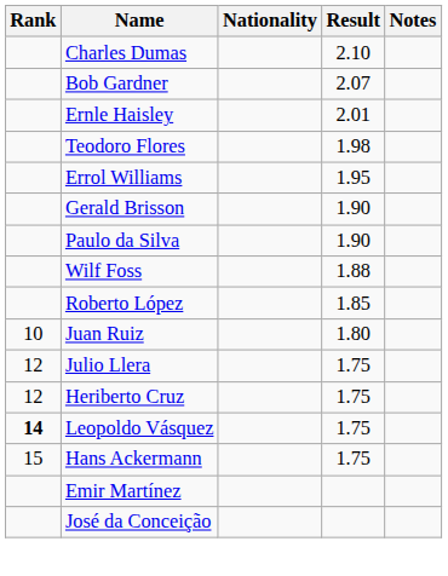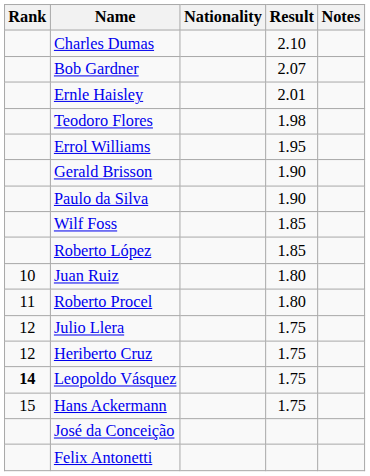 <table class="wikitable sortable" style="text-align:center">
 <tr>
 <th>Rank</th>
 <th>Name</th>
 <th>Nationality</th>
 <th>Result</th>
 <th>Notes</th>
 </tr>
 <tr>
 <td></td>
 <td align=left><a href='#'>Charles Dumas</a></td>
 <td align=left></td>
 <td>2.10</td>
 <td></td>
 </tr>
 <tr>
 <td></td>
 <td align=left><a href='#'>Bob Gardner</a></td>
 <td align=left></td>
 <td>2.07</td>
 <td></td>
 </tr>
 <tr>
 <td></td>
 <td align=left><a href='#'>Ernle Haisley</a></td>
 <td align=left></td>
 <td>2.01</td>
 <td></td>
 </tr>
 <tr>
 <td></td>
 <td align=left><a href='#'>Teodoro Flores</a></td>
 <td align=left></td>
 <td>1.98</td>
 <td></td>
 </tr>
 <tr>
 <td></td>
 <td align=left><a href='#'>Errol Williams</a></td>
 <td align=left></td>
 <td>1.95</td>
 <td></td>
 </tr>
 <tr>
 <td></td>
 <td align=left><a href='#'>Gerald Brisson</a></td>
 <td align=left></td>
 <td>1.90</td>
 <td></td>
 </tr>
 <tr>
 <td></td>
 <td align=left><a href='#'>Paulo da Silva</a></td>
 <td align=left></td>
 <td>1.90</td>
 <td></td>
 </tr>
 <tr>
 <td></td>
 <td align=left><a href='#'>Wilf Foss</a></td>
 <td align=left></td>
-<td>1.88</td>
+<td>1.85</td>
 <td></td>
 </tr>
 <tr>
 <td></td>
 <td align=left><a href='#'>Roberto López</a></td>
 <td align=left></td>
 <td>1.85</td>
 <td></td>
 </tr>
 <tr>
 <td>10</td>
 <td align=left><a href='#'>Juan Ruiz</a></td>
+<td align=left></td>
+<td>1.80</td>
+<td></td>
+</tr>
+<tr>
+<td>11</td>
+<td align=left><a href='#'>Roberto Procel</a></td>
 <td align=left></td>
 <td>1.80</td>
 <td></td>
 </tr>
 <tr>
 <td>12</td>
 <td align=left><a href='#'>Julio Llera</a></td>
 <td align=left></td>
 <td>1.75</td>
 <td></td>
 </tr>
 <tr>
 <td>12</td>
 <td align=left><a href='#'>Heriberto Cruz</a></td>
 <td align=left></td>
 <td>1.75</td>
 <td></td>
 </tr>
 <tr>
 <td><strong>14</strong></td>
 <td align=left><a href='#'>Leopoldo Vásquez</a></td>
 <td align=left></td>
 <td>1.75</td>
 <td></td>
 </tr>
 <tr>
 <td>15</td>
 <td align=left><a href='#'>Hans Ackermann</a></td>
 <td align=left></td>
 <td>1.75</td>
 <td></td>
 </tr>
 <tr>
 <td></td>
-<td align=left><a href='#'>Emir Martínez</a></td>
+<td align=left><a href='#'>José da Conceição</a></td>
 <td align=left></td>
 <td></td>
 <td></td>
 </tr>
 <tr>
 <td></td>
-<td align=left><a href='#'>José da Conceição</a></td>
+<td align=left><a href='#'>Felix Antonetti</a></td>
 <td align=left></td>
 <td></td>
 <td></td>
 </tr>
 </table>
